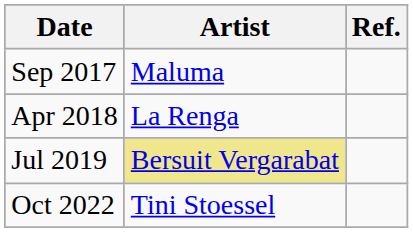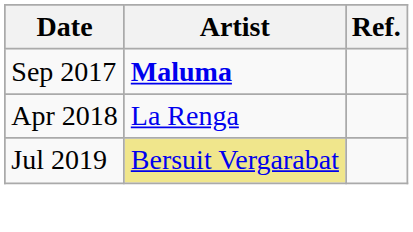 <table class = "wikitable">
 <tr>
 <th>Date</th>
 <th>Artist</th>
 <th>Ref.</th>
 </tr>
 <tr>
 <td>Sep 2017</td>
-<td><a href='#'>Maluma</a></td>
+<td><strong><a href='#'>Maluma</a></strong></td>
 <td></td>
 </tr>
 <tr>
 <td>Apr 2018</td>
 <td><a href='#'>La Renga</a></td>
 <td></td>
 </tr>
 <tr>
 <td>Jul 2019</td>
 <td style="background: khaki;"><a href='#'>Bersuit Vergarabat</a></td>
 <td></td>
 </tr>
-<tr>
-<td>Oct 2022</td>
-<td><a href='#'>Tini Stoessel</a></td>
-<td></td>
-</tr>
 </table>
